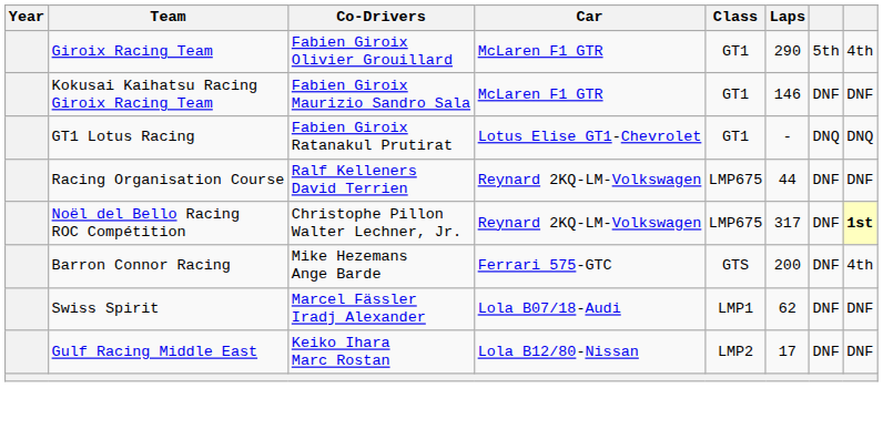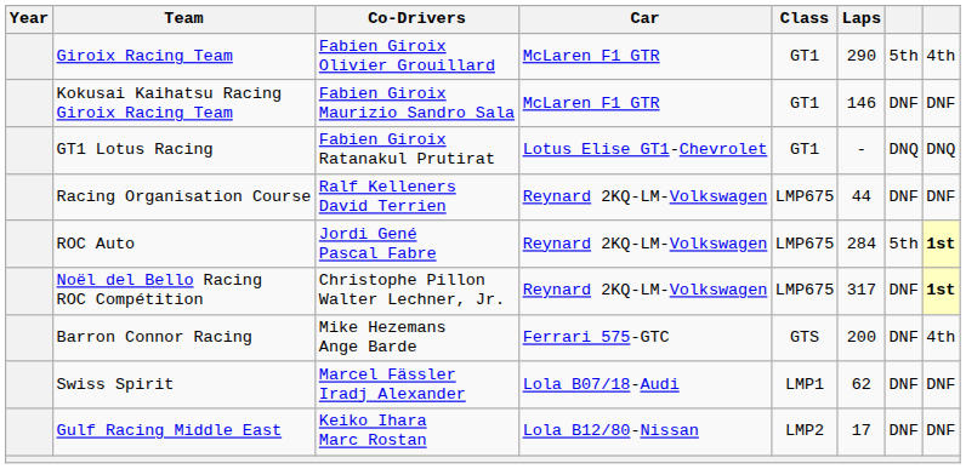 <table class="wikitable" style="text-align:center; font-size:90%">
 <tr>
 <th>Year</th>
 <th>Team</th>
 <th>Co-Drivers</th>
 <th>Car</th>
 <th>Class</th>
 <th>Laps</th>
 <th></th>
 <th></th>
 </tr>
 <tr>
 <th></th>
 <td align="left" nowrap> <a href='#'>Giroix Racing Team</a></td>
 <td align="left" nowrap> <a href='#'>Fabien Giroix</a><br> <a href='#'>Olivier Grouillard</a></td>
 <td align="left" nowrap><a href='#'>McLaren F1 GTR</a></td>
 <td>GT1</td>
 <td>290</td>
 <td>5th</td>
 <td>4th</td>
 </tr>
 <tr>
 <th></th>
 <td align="left" nowrap> Kokusai Kaihatsu Racing<br> <a href='#'>Giroix Racing Team</a></td>
 <td align="left" nowrap> <a href='#'>Fabien Giroix</a><br> <a href='#'>Maurizio Sandro Sala</a></td>
 <td align="left" nowrap><a href='#'>McLaren F1 GTR</a></td>
 <td>GT1</td>
 <td>146</td>
 <td>DNF</td>
 <td>DNF</td>
 </tr>
 <tr>
 <th></th>
 <td align="left" nowrap> GT1 Lotus Racing</td>
 <td align="left" nowrap> <a href='#'>Fabien Giroix</a><br> Ratanakul Prutirat</td>
 <td align="left" nowrap><a href='#'>Lotus Elise GT1</a>-<a href='#'>Chevrolet</a></td>
 <td>GT1</td>
 <td>-</td>
 <td>DNQ</td>
 <td>DNQ</td>
 </tr>
 <tr>
 <th></th>
 <td align="left" nowrap> Racing Organisation Course</td>
 <td align="left" nowrap> <a href='#'>Ralf Kelleners</a><br> <a href='#'>David Terrien</a></td>
 <td align="left" nowrap><a href='#'>Reynard</a> 2KQ-LM-<a href='#'>Volkswagen</a></td>
 <td>LMP675</td>
 <td>44</td>
 <td>DNF</td>
 <td>DNF</td>
 </tr>
 <tr>
 <th></th>
+<td align="left" nowrap> ROC Auto</td>
+<td align="left" nowrap> <a href='#'>Jordi Gené</a><br> <a href='#'>Pascal Fabre</a></td>
+<td align="left" nowrap><a href='#'>Reynard</a> 2KQ-LM-<a href='#'>Volkswagen</a></td>
+<td>LMP675</td>
+<td>284</td>
+<td>5th</td>
+<td style="background:#FFFFBF;"><strong>1st</strong></td>
+</tr>
+<tr>
+<th></th>
 <td align="left" nowrap> <a href='#'>Noël del Bello</a> Racing<br> ROC Compétition</td>
 <td align="left" nowrap> Christophe Pillon<br> Walter Lechner, Jr.</td>
 <td align="left" nowrap><a href='#'>Reynard</a> 2KQ-LM-<a href='#'>Volkswagen</a></td>
 <td>LMP675</td>
 <td>317</td>
 <td>DNF</td>
 <td style="background:#FFFFBF;"><strong>1st</strong></td>
 </tr>
 <tr>
 <th></th>
 <td align="left" nowrap> Barron Connor Racing</td>
 <td align="left" nowrap> Mike Hezemans<br> Ange Barde</td>
 <td align="left" nowrap><a href='#'>Ferrari 575</a>-GTC</td>
 <td>GTS</td>
 <td>200</td>
 <td>DNF</td>
 <td>4th</td>
 </tr>
 <tr>
 <th></th>
 <td align="left" nowrap> Swiss Spirit</td>
 <td align="left" nowrap> <a href='#'>Marcel Fässler</a><br> <a href='#'>Iradj Alexander</a></td>
 <td align="left" nowrap><a href='#'>Lola B07/18</a>-<a href='#'>Audi</a></td>
 <td>LMP1</td>
 <td>62</td>
 <td>DNF</td>
 <td>DNF</td>
 </tr>
 <tr>
 <th></th>
 <td align="left" nowrap> <a href='#'>Gulf Racing Middle East</a></td>
 <td align="left" nowrap> <a href='#'>Keiko Ihara</a><br> <a href='#'>Marc Rostan</a></td>
 <td align="left" nowrap><a href='#'>Lola B12/80</a>-<a href='#'>Nissan</a></td>
 <td>LMP2</td>
 <td>17</td>
 <td>DNF</td>
 <td>DNF</td>
 </tr>
 <tr>
 <th colspan="8"></th>
 </tr>
 </table>
